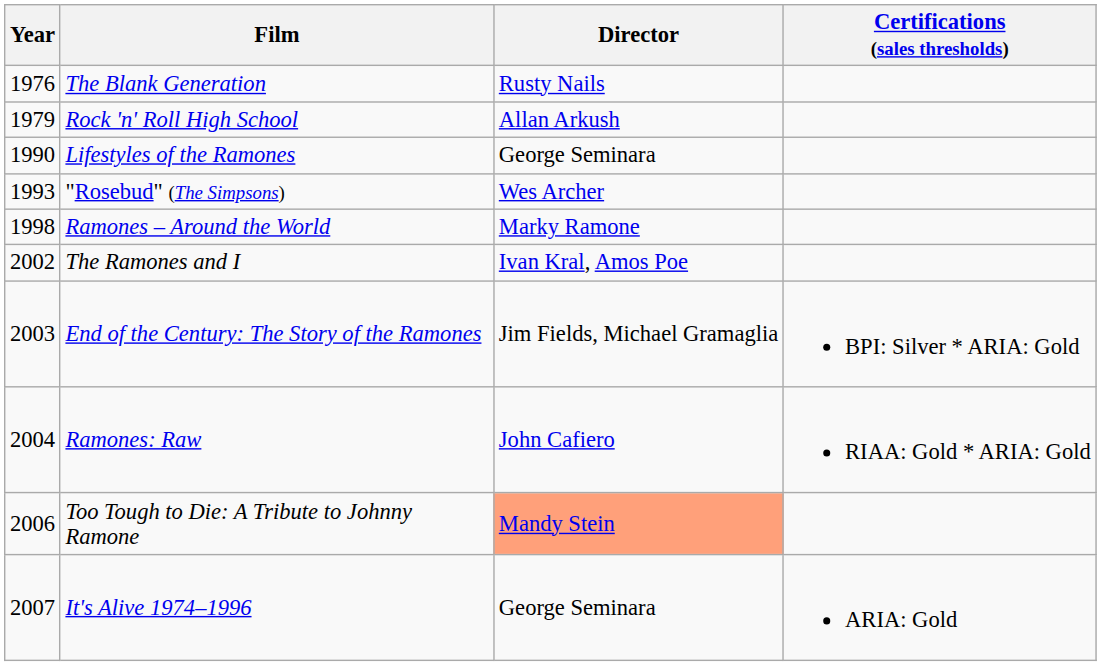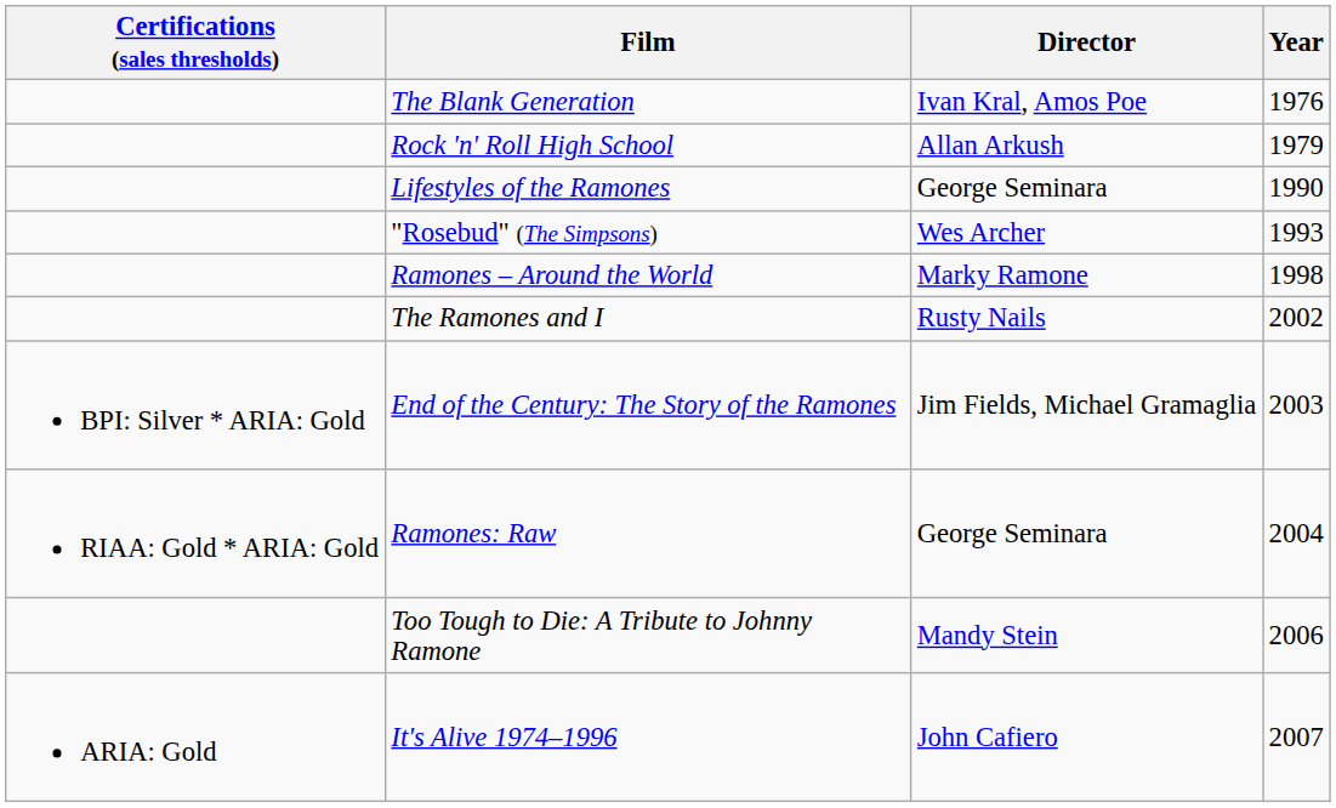 <table class="wikitable">
 <tr>
-<th>Year</th>
+<th><a href='#'>Certifications</a><br><small>(<a href='#'>sales thresholds</a>)</small></th>
 <th style="width:300px;">Film</th>
 <th>Director</th>
-<th><a href='#'>Certifications</a><br><small>(<a href='#'>sales thresholds</a>)</small></th>
+<th>Year</th>
 </tr>
 <tr>
+<td></td>
+<td><em><a href='#'>The Blank Generation</a></em></td>
+<td><a href='#'>Ivan Kral</a>, <a href='#'>Amos Poe</a></td>
 <td>1976</td>
-<td><em><a href='#'>The Blank Generation</a></em></td>
-<td><a href='#'>Rusty Nails</a></td>
-<td></td>
 </tr>
 <tr>
-<td>1979</td>
+<td></td>
 <td><em><a href='#'>Rock 'n' Roll High School</a></em></td>
 <td><a href='#'>Allan Arkush</a></td>
-<td></td>
+<td>1979</td>
 </tr>
 <tr>
-<td>1990</td>
+<td></td>
 <td><em><a href='#'>Lifestyles of the Ramones</a></em></td>
 <td>George Seminara</td>
-<td></td>
+<td>1990</td>
 </tr>
 <tr>
-<td>1993</td>
+<td></td>
 <td>"<a href='#'>Rosebud</a>" <small>(<em><a href='#'>The Simpsons</a></em>)</small></td>
 <td><a href='#'>Wes Archer</a></td>
-<td></td>
+<td>1993</td>
 </tr>
 <tr>
-<td>1998</td>
+<td></td>
 <td><em><a href='#'>Ramones – Around the World</a></em></td>
 <td><a href='#'>Marky Ramone</a></td>
-<td></td>
+<td>1998</td>
 </tr>
 <tr>
+<td></td>
+<td><em>The Ramones and I</em></td>
+<td><a href='#'>Rusty Nails</a></td>
 <td>2002</td>
-<td><em>The Ramones and I</em></td>
-<td><a href='#'>Ivan Kral</a>, <a href='#'>Amos Poe</a></td>
-<td></td>
 </tr>
 <tr>
-<td>2003</td>
+<td><br><ul><li>BPI: Silver * ARIA: Gold</li></ul></td>
 <td><em><a href='#'>End of the Century: The Story of the Ramones</a></em></td>
 <td>Jim Fields, Michael Gramaglia</td>
-<td><br><ul><li>BPI: Silver * ARIA: Gold</li></ul></td>
+<td>2003</td>
 </tr>
 <tr>
+<td><br><ul><li>RIAA: Gold * ARIA: Gold</li></ul></td>
+<td><em><a href='#'>Ramones: Raw</a></em></td>
+<td>George Seminara</td>
 <td>2004</td>
-<td><em><a href='#'>Ramones: Raw</a></em></td>
-<td><a href='#'>John Cafiero</a></td>
-<td><br><ul><li>RIAA: Gold * ARIA: Gold</li></ul></td>
 </tr>
 <tr>
+<td></td>
+<td><em>Too Tough to Die: A Tribute to Johnny Ramone</em></td>
+<td><a href='#'>Mandy Stein</a></td>
 <td>2006</td>
-<td><em>Too Tough to Die: A Tribute to Johnny Ramone</em></td>
-<td style="background: lightsalmon;"><a href='#'>Mandy Stein</a></td>
-<td></td>
 </tr>
 <tr>
+<td><br><ul><li>ARIA: Gold</li></ul></td>
+<td><em><a href='#'>It's Alive 1974–1996</a></em></td>
+<td><a href='#'>John Cafiero</a></td>
 <td>2007</td>
-<td><em><a href='#'>It's Alive 1974–1996</a></em></td>
-<td>George Seminara</td>
-<td><br><ul><li>ARIA: Gold</li></ul></td>
 </tr>
 </table>
